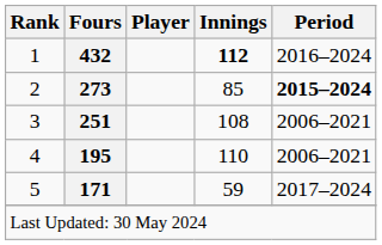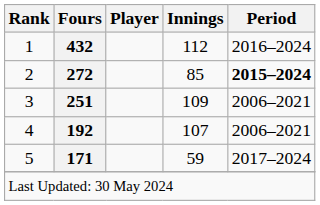 <table class="wikitable plainrowheaders sortable">
 <tr>
 <th scope=col>Rank</th>
 <th scope=col>Fours</th>
 <th scope=col>Player</th>
 <th scope=col>Innings</th>
 <th scope=col>Period</th>
 </tr>
 <tr>
 <td align=center>1</td>
 <th scope=row style=text-align:center;><strong>432</strong></th>
 <td></td>
-<td align=center><strong>112</strong></td>
+<td align=center>112</td>
 <td>2016–2024</td>
 </tr>
 <tr>
 <td align="center">2</td>
-<th scope="row" style="text-align:center;"><strong>273</strong></th>
+<th scope="row" style="text-align:center;"><strong>272</strong></th>
 <td></td>
 <td align="center">85</td>
 <td><strong>2015–2024</strong></td>
 </tr>
 <tr>
 <td align=center>3</td>
 <th scope=row style=text-align:center;><strong>251</strong></th>
 <td></td>
-<td align=center>108</td>
+<td align=center>109</td>
 <td>2006–2021</td>
 </tr>
 <tr>
 <td align=center>4</td>
-<th scope=row style=text-align:center;><strong>195</strong></th>
+<th scope=row style=text-align:center;><strong>192</strong></th>
 <td></td>
-<td align=center>110</td>
+<td align=center>107</td>
 <td>2006–2021</td>
 </tr>
 <tr>
 <td align="center">5</td>
 <th scope="row" style="text-align:center;"><strong>171</strong></th>
 <td></td>
 <td align="center">59</td>
 <td>2017–2024</td>
 </tr>
 <tr>
 </tr>
 <tr class=sortbottom>
 <td colspan=6><small>Last Updated: 30 May 2024</small></td>
 </tr>
 </table>
